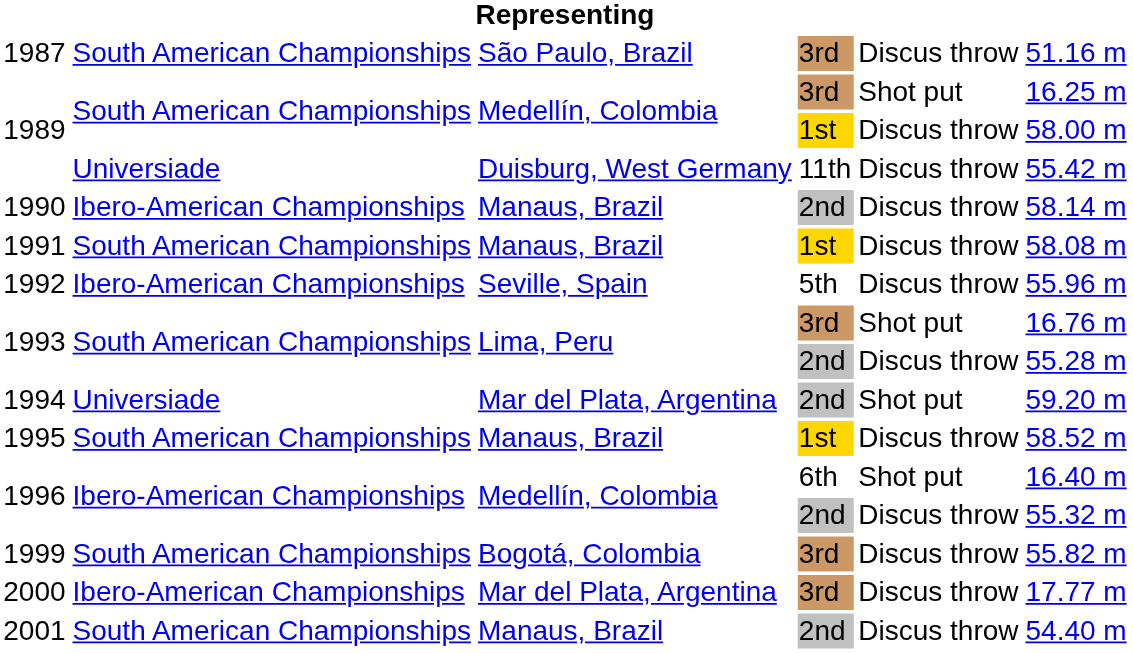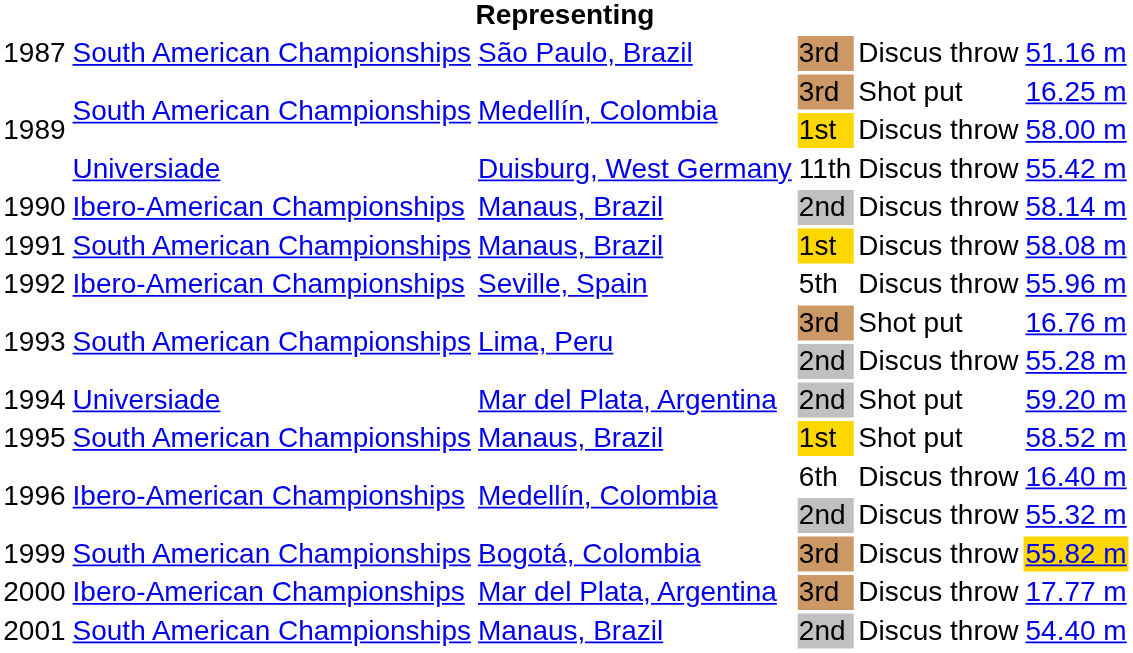 <table>
 <tr>
 <th colspan=6>Representing </th>
 </tr>
 <tr>
 <td>1987</td>
 <td><a href='#'>South American Championships</a></td>
 <td><a href='#'>São Paulo, Brazil</a></td>
 <td bgcolor=cc9966>3rd</td>
 <td>Discus throw</td>
 <td><a href='#'>51.16 m</a></td>
 </tr>
 <tr>
 <td rowspan=3>1989</td>
 <td rowspan=2><a href='#'>South American Championships</a></td>
 <td rowspan=2><a href='#'>Medellín, Colombia</a></td>
 <td bgcolor=cc9966>3rd</td>
 <td>Shot put</td>
 <td><a href='#'>16.25 m</a></td>
 </tr>
 <tr>
 <td bgcolor=gold>1st</td>
 <td>Discus throw</td>
 <td><a href='#'>58.00 m</a></td>
 </tr>
 <tr>
 <td><a href='#'>Universiade</a></td>
 <td><a href='#'>Duisburg, West Germany</a></td>
 <td>11th</td>
 <td>Discus throw</td>
 <td><a href='#'>55.42 m</a></td>
 </tr>
 <tr>
 <td>1990</td>
 <td><a href='#'>Ibero-American Championships</a></td>
 <td><a href='#'>Manaus, Brazil</a></td>
 <td bgcolor=silver>2nd</td>
 <td>Discus throw</td>
 <td><a href='#'>58.14 m</a></td>
 </tr>
 <tr>
 <td>1991</td>
 <td><a href='#'>South American Championships</a></td>
 <td><a href='#'>Manaus, Brazil</a></td>
 <td bgcolor=gold>1st</td>
 <td>Discus throw</td>
 <td><a href='#'>58.08 m</a></td>
 </tr>
 <tr>
 <td>1992</td>
 <td><a href='#'>Ibero-American Championships</a></td>
 <td><a href='#'>Seville, Spain</a></td>
 <td>5th</td>
 <td>Discus throw</td>
 <td><a href='#'>55.96 m</a></td>
 </tr>
 <tr>
 <td rowspan=2>1993</td>
 <td rowspan=2><a href='#'>South American Championships</a></td>
 <td rowspan=2><a href='#'>Lima, Peru</a></td>
 <td bgcolor=cc9966>3rd</td>
 <td>Shot put</td>
 <td><a href='#'>16.76 m</a></td>
 </tr>
 <tr>
 <td bgcolor=silver>2nd</td>
 <td>Discus throw</td>
 <td><a href='#'>55.28 m</a></td>
 </tr>
 <tr>
 <td>1994</td>
 <td><a href='#'>Universiade</a></td>
 <td><a href='#'>Mar del Plata, Argentina</a></td>
 <td bgcolor=silver>2nd</td>
 <td>Shot put</td>
 <td><a href='#'>59.20 m</a></td>
 </tr>
 <tr>
 <td>1995</td>
 <td><a href='#'>South American Championships</a></td>
 <td><a href='#'>Manaus, Brazil</a></td>
 <td bgcolor=gold>1st</td>
-<td>Discus throw</td>
+<td>Shot put</td>
 <td><a href='#'>58.52 m</a></td>
 </tr>
 <tr>
 <td rowspan=2>1996</td>
 <td rowspan=2><a href='#'>Ibero-American Championships</a></td>
 <td rowspan=2><a href='#'>Medellín, Colombia</a></td>
 <td>6th</td>
-<td>Shot put</td>
+<td>Discus throw</td>
 <td><a href='#'>16.40 m</a></td>
 </tr>
 <tr>
 <td bgcolor=silver>2nd</td>
 <td>Discus throw</td>
 <td><a href='#'>55.32 m</a></td>
 </tr>
 <tr>
 <td>1999</td>
 <td><a href='#'>South American Championships</a></td>
 <td><a href='#'>Bogotá, Colombia</a></td>
 <td bgcolor=cc9966>3rd</td>
 <td>Discus throw</td>
-<td><a href='#'>55.82 m</a></td>
+<td style="background: gold;"><a href='#'>55.82 m</a></td>
 </tr>
 <tr>
 <td>2000</td>
 <td><a href='#'>Ibero-American Championships</a></td>
 <td><a href='#'>Mar del Plata, Argentina</a></td>
 <td bgcolor=cc9966>3rd</td>
 <td>Discus throw</td>
 <td><a href='#'>17.77 m</a></td>
 </tr>
 <tr>
 <td>2001</td>
 <td><a href='#'>South American Championships</a></td>
 <td><a href='#'>Manaus, Brazil</a></td>
 <td bgcolor=silver>2nd</td>
 <td>Discus throw</td>
 <td><a href='#'>54.40 m</a></td>
 </tr>
 </table>
